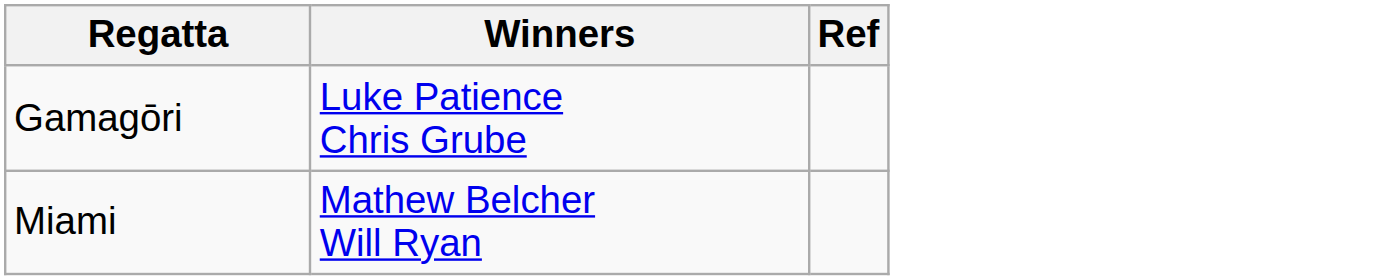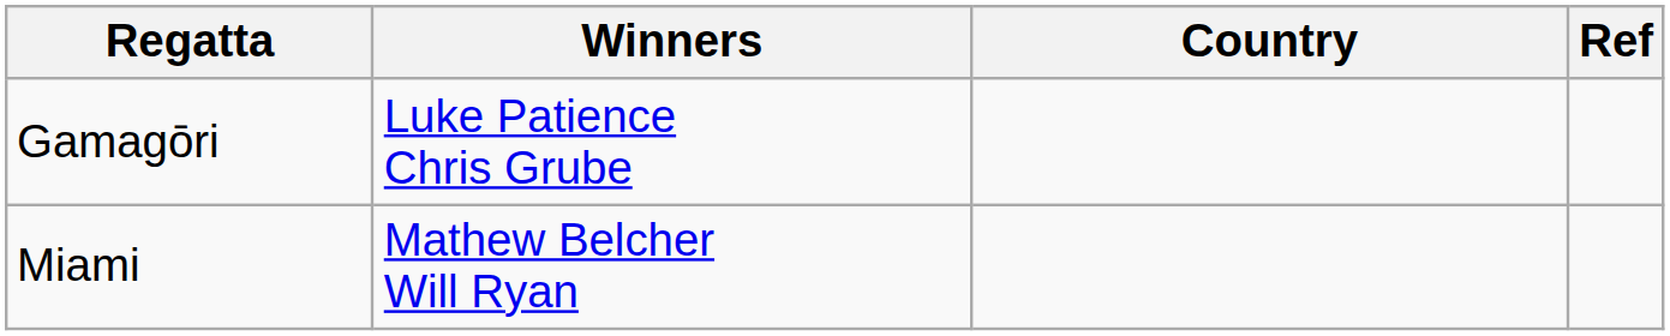 <table class="wikitable">
 <tr>
 <th width=120>Regatta</th>
 <th width=200px>Winners</th>
+<th width=200px>Country</th>
 <th>Ref</th>
 </tr>
 <tr>
 <td>Gamagōri</td>
 <td><a href='#'>Luke Patience</a><br><a href='#'>Chris Grube</a></td>
 <td></td>
+<td></td>
 </tr>
 <tr>
 <td>Miami</td>
 <td><a href='#'>Mathew Belcher</a><br><a href='#'>Will Ryan</a></td>
 <td></td>
+<td></td>
 </tr>
 </table>
